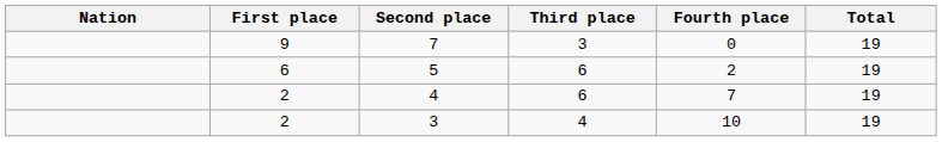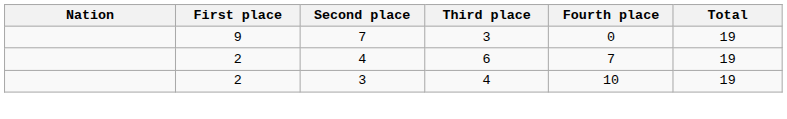 <table class="wikitable" style="text-align: center; max-width: 20cm; width: 100%">
 <tr>
 <th scope="col">Nation</th>
 <th scope="col" style="width:16%;">First place</th>
 <th scope="col" style="width:16%;">Second place</th>
 <th scope="col" style="width:16%;">Third place</th>
 <th scope="col" style="width:16%;">Fourth place</th>
 <th scope="col" style="width:14%;">Total</th>
 </tr>
 <tr>
 <td style="text-align: left"></td>
 <td>9</td>
 <td>7</td>
 <td>3</td>
 <td>0</td>
 <td>19</td>
 </tr>
 <tr>
 <td style="text-align: left"></td>
-<td>6</td>
-<td>5</td>
-<td>6</td>
-<td>2</td>
-<td>19</td>
-</tr>
-<tr>
-<td style="text-align: left"></td>
 <td>2</td>
 <td>4</td>
 <td>6</td>
 <td>7</td>
 <td>19</td>
 </tr>
 <tr>
 <td style="text-align: left"></td>
 <td>2</td>
 <td>3</td>
 <td>4</td>
 <td>10</td>
 <td>19</td>
 </tr>
 </table>
